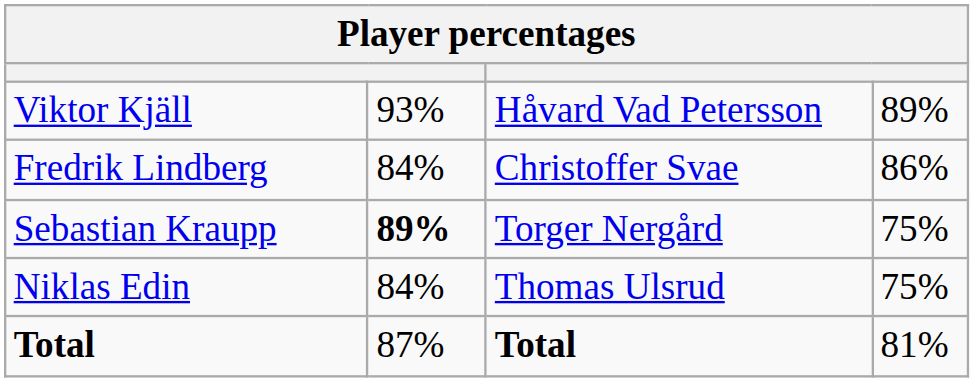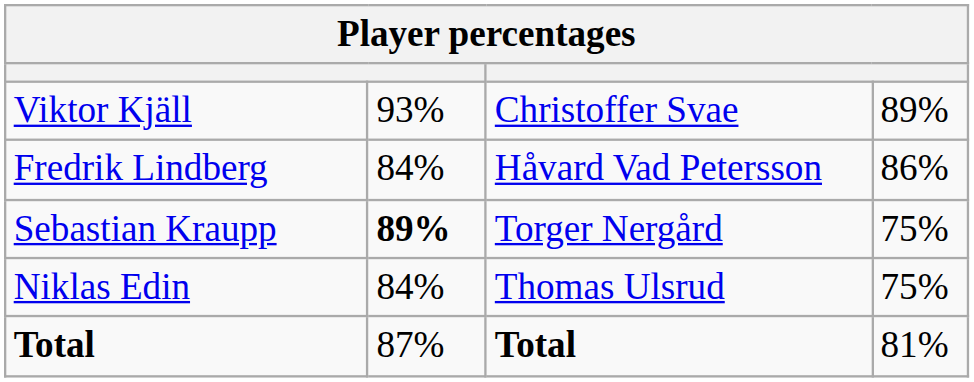 <table class="wikitable">
 <tr>
 <th colspan="4" style="width:400px;">Player percentages</th>
 </tr>
 <tr>
 <th colspan="2" style="width:200px;"></th>
 <th colspan="2" style="width:200px;"></th>
 </tr>
 <tr>
 <td><a href='#'>Viktor Kjäll</a></td>
 <td>93%</td>
-<td><a href='#'>Håvard Vad Petersson</a></td>
+<td><a href='#'>Christoffer Svae</a></td>
 <td>89%</td>
 </tr>
 <tr>
 <td><a href='#'>Fredrik Lindberg</a></td>
 <td>84%</td>
-<td><a href='#'>Christoffer Svae</a></td>
+<td><a href='#'>Håvard Vad Petersson</a></td>
 <td>86%</td>
 </tr>
 <tr>
 <td><a href='#'>Sebastian Kraupp</a></td>
 <td><strong>89%</strong></td>
 <td><a href='#'>Torger Nergård</a></td>
 <td>75%</td>
 </tr>
 <tr>
 <td><a href='#'>Niklas Edin</a></td>
 <td>84%</td>
 <td><a href='#'>Thomas Ulsrud</a></td>
 <td>75%</td>
 </tr>
 <tr>
 <td><strong>Total</strong></td>
 <td>87%</td>
 <td><strong>Total</strong></td>
 <td>81%</td>
 </tr>
 </table>
